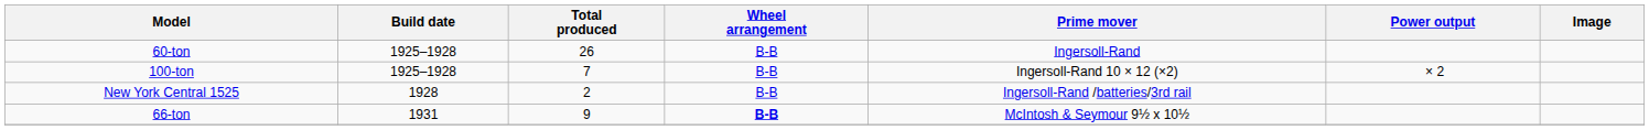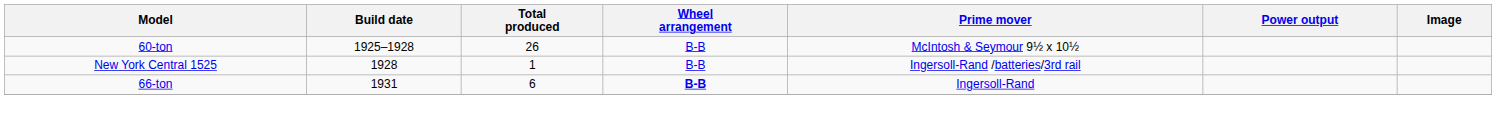 <table class="wikitable sortable" style="width: 100%">
 <tr>
 <th>Model</th>
 <th>Build date</th>
 <th>Total<br>produced</th>
 <th class="unsortable"><a href='#'>Wheel<br>arrangement</a></th>
 <th><a href='#'>Prime mover</a></th>
 <th><a href='#'>Power output</a></th>
 <th class="unsortable">Image</th>
 </tr>
 <tr style=text-align:center>
 <td><a href='#'>60-ton</a></td>
 <td>1925–1928</td>
 <td>26</td>
 <td><a href='#'>B-B</a></td>
-<td><a href='#'>Ingersoll-Rand</a> </td>
+<td><a href='#'>McIntosh & Seymour</a> 9½ x 10½</td>
 <td></td>
-<td></td>
-</tr>
-<tr style=text-align:center>
-<td><a href='#'>100-ton</a></td>
-<td>1925–1928</td>
-<td>7</td>
-<td><a href='#'>B-B</a></td>
-<td>Ingersoll-Rand 10 × 12 (×2)</td>
-<td> × 2</td>
 <td></td>
 </tr>
 <tr style=text-align:center>
 <td><a href='#'>New York Central 1525</a></td>
 <td>1928</td>
-<td>2</td>
+<td>1</td>
 <td><a href='#'>B-B</a></td>
 <td><a href='#'>Ingersoll-Rand</a> /<a href='#'>batteries</a>/<a href='#'>3rd rail</a></td>
 <td></td>
 <td></td>
 </tr>
 <tr style=text-align:center>
 <td><a href='#'>66-ton</a></td>
 <td>1931</td>
-<td>9</td>
+<td>6</td>
 <td><strong><a href='#'>B-B</a></strong></td>
-<td><a href='#'>McIntosh & Seymour</a> 9½ x 10½</td>
+<td><a href='#'>Ingersoll-Rand</a> </td>
 <td></td>
 <td></td>
 </tr>
 <tr>
 </tr>
 </table>
